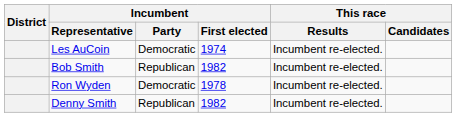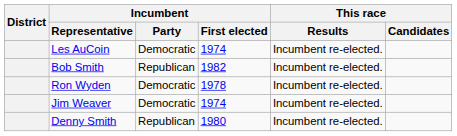 <table class=wikitable>
 <tr>
 <th rowspan=2>District</th>
 <th colspan=3>Incumbent</th>
 <th colspan=2>This race</th>
 </tr>
 <tr>
 <th>Representative</th>
 <th>Party</th>
 <th>First elected</th>
 <th>Results</th>
 <th>Candidates</th>
 </tr>
 <tr>
 <th></th>
 <td><a href='#'>Les AuCoin</a></td>
 <td>Democratic</td>
 <td><a href='#'>1974</a></td>
 <td>Incumbent re-elected.</td>
 <td nowrap></td>
 </tr>
 <tr>
 <th></th>
 <td><a href='#'>Bob Smith</a></td>
 <td>Republican</td>
 <td><a href='#'>1982</a></td>
 <td>Incumbent re-elected.</td>
 <td nowrap></td>
 </tr>
 <tr>
 <th></th>
 <td><a href='#'>Ron Wyden</a></td>
 <td>Democratic</td>
 <td><a href='#'>1978</a></td>
 <td>Incumbent re-elected.</td>
 <td nowrap></td>
 </tr>
 <tr>
 <th></th>
+<td><a href='#'>Jim Weaver</a></td>
+<td>Democratic</td>
+<td><a href='#'>1974</a></td>
+<td>Incumbent re-elected.</td>
+<td nowrap></td>
+</tr>
+<tr>
+<th></th>
 <td><a href='#'>Denny Smith</a></td>
 <td>Republican</td>
-<td><a href='#'>1982</a></td>
+<td><a href='#'>1980</a></td>
 <td>Incumbent re-elected.</td>
 <td nowrap></td>
 </tr>
 </table>
